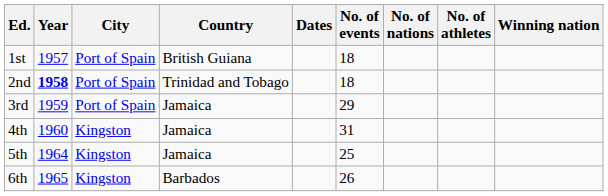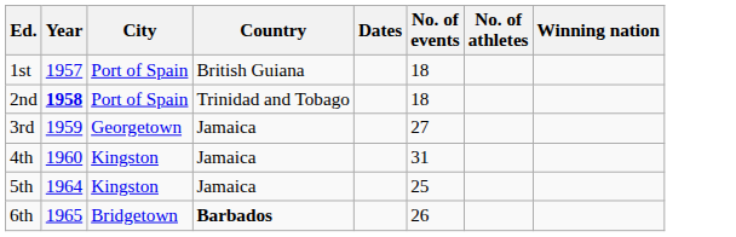 <table class=wikitable>
 <tr>
 <th>Ed.</th>
 <th>Year</th>
 <th>City</th>
 <th>Country</th>
 <th>Dates</th>
 <th>No. of<br>events</th>
-<th>No. of<br>nations</th>
 <th>No. of<br>athletes</th>
 <th>Winning nation</th>
 </tr>
 <tr>
 <td>1st</td>
 <td><a href='#'>1957</a></td>
 <td><a href='#'>Port of Spain</a></td>
 <td>British Guiana</td>
 <td></td>
 <td>18</td>
 <td></td>
 <td></td>
-<td></td>
 </tr>
 <tr>
 <td>2nd</td>
 <td><strong><a href='#'>1958</a></strong></td>
 <td><a href='#'>Port of Spain</a></td>
 <td>Trinidad and Tobago</td>
 <td></td>
 <td>18</td>
 <td></td>
 <td></td>
-<td></td>
 </tr>
 <tr>
 <td>3rd</td>
 <td><a href='#'>1959</a></td>
-<td><a href='#'>Port of Spain</a></td>
+<td><a href='#'>Georgetown</a></td>
 <td>Jamaica</td>
 <td></td>
-<td>29</td>
-<td></td>
+<td>27</td>
 <td></td>
 <td></td>
 </tr>
 <tr>
 <td>4th</td>
 <td><a href='#'>1960</a></td>
 <td><a href='#'>Kingston</a></td>
 <td>Jamaica</td>
 <td></td>
 <td>31</td>
 <td></td>
 <td></td>
-<td></td>
 </tr>
 <tr>
 <td>5th</td>
 <td><a href='#'>1964</a></td>
 <td><a href='#'>Kingston</a></td>
 <td>Jamaica</td>
 <td></td>
 <td>25</td>
 <td></td>
 <td></td>
-<td></td>
 </tr>
 <tr>
 <td>6th</td>
 <td><a href='#'>1965</a></td>
-<td><a href='#'>Kingston</a></td>
-<td>Barbados</td>
+<td><a href='#'>Bridgetown</a></td>
+<td><strong>Barbados</strong></td>
 <td></td>
 <td>26</td>
 <td></td>
 <td></td>
-<td></td>
 </tr>
 </table>
